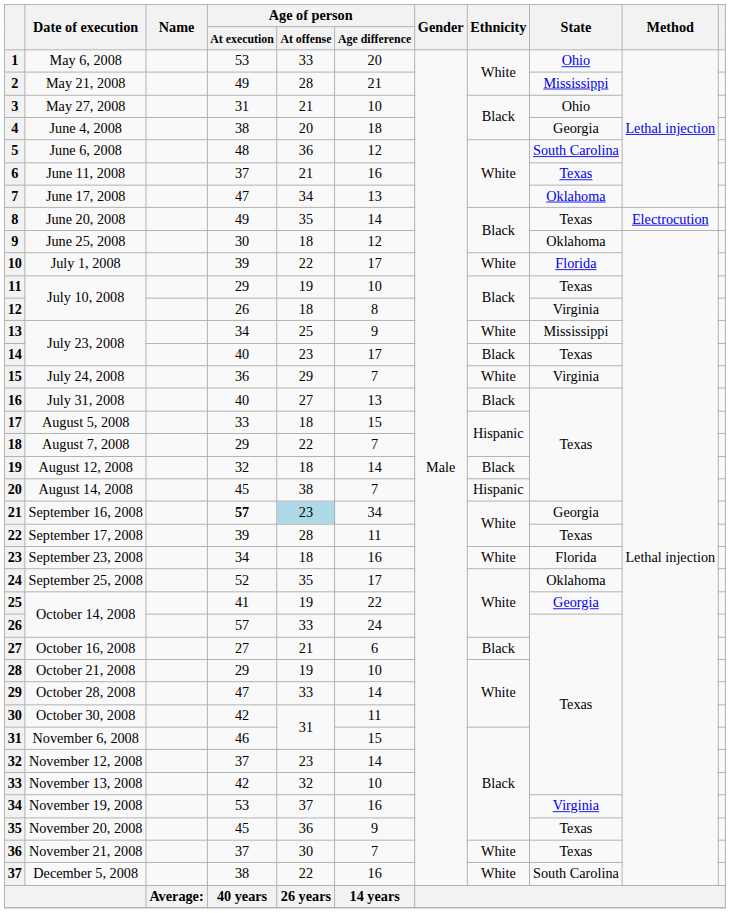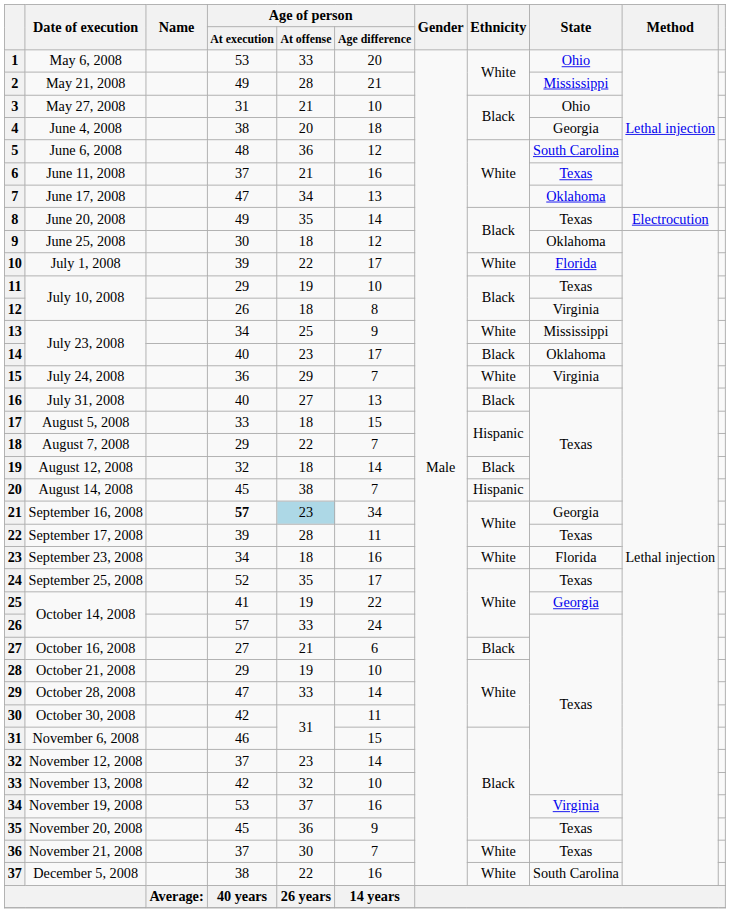 <table class="wikitable sortable" style="text-align:center;">
 <tr>
 <th scope="col" rowspan="2"></th>
 <th scope="col" rowspan="2" data-sort-type="date">Date of execution</th>
 <th scope="col" rowspan="2">Name</th>
 <th scope="col" colspan="3">Age of person</th>
 <th scope="col" rowspan="2">Gender</th>
 <th scope="col" rowspan="2">Ethnicity</th>
 <th scope="col" rowspan="2">State</th>
 <th scope="col" rowspan="2">Method</th>
 <th scope="col" rowspan="2"></th>
 </tr>
 <tr>
 <th scope="col"><small>At execution</small></th>
 <th scope="col"><small>At offense</small></th>
 <th scope="col"><small>Age difference</small></th>
 </tr>
 <tr>
 <th scope="row">1</th>
 <td>May 6, 2008</td>
 <td></td>
 <td>53 </td>
 <td>33</td>
 <td>20</td>
 <td rowspan="37">Male</td>
 <td rowspan="2">White</td>
 <td><a href='#'>Ohio</a></td>
 <td rowspan="7"><a href='#'>Lethal injection</a></td>
 <td></td>
 </tr>
 <tr>
 <th scope="row">2</th>
 <td>May 21, 2008</td>
 <td></td>
 <td>49 </td>
 <td>28</td>
 <td>21</td>
 <td><a href='#'>Mississippi</a></td>
 <td></td>
 </tr>
 <tr>
 <th scope="row">3</th>
 <td>May 27, 2008</td>
 <td></td>
 <td>31 </td>
 <td>21</td>
 <td>10</td>
 <td rowspan="2">Black</td>
 <td>Ohio</td>
 <td></td>
 </tr>
 <tr>
 <th scope="row">4</th>
 <td>June 4, 2008</td>
 <td></td>
 <td>38 </td>
 <td>20</td>
 <td>18</td>
 <td>Georgia</td>
 <td></td>
 </tr>
 <tr>
 <th scope="row">5</th>
 <td>June 6, 2008</td>
 <td></td>
 <td>48 </td>
 <td>36</td>
 <td>12</td>
 <td rowspan="3">White</td>
 <td><a href='#'>South Carolina</a></td>
 <td></td>
 </tr>
 <tr>
 <th scope="row">6</th>
 <td>June 11, 2008</td>
 <td></td>
 <td>37 </td>
 <td>21</td>
 <td>16</td>
 <td><a href='#'>Texas</a></td>
 <td></td>
 </tr>
 <tr>
 <th scope="row">7</th>
 <td>June 17, 2008</td>
 <td></td>
 <td>47 </td>
 <td>34</td>
 <td>13</td>
 <td><a href='#'>Oklahoma</a></td>
 <td></td>
 </tr>
 <tr>
 <th scope="row">8</th>
 <td>June 20, 2008</td>
 <td></td>
 <td>49 </td>
 <td>35</td>
 <td>14</td>
 <td rowspan="2">Black</td>
 <td>Texas</td>
 <td><a href='#'>Electrocution</a></td>
 <td></td>
 </tr>
 <tr>
 <th scope="row">9</th>
 <td>June 25, 2008</td>
 <td></td>
 <td>30 </td>
 <td>18</td>
 <td>12</td>
 <td>Oklahoma</td>
 <td rowspan="29">Lethal injection</td>
 <td></td>
 </tr>
 <tr>
 <th scope="row">10</th>
 <td>July 1, 2008</td>
 <td></td>
 <td>39 </td>
 <td>22</td>
 <td>17</td>
 <td>White</td>
 <td><a href='#'>Florida</a></td>
 <td></td>
 </tr>
 <tr>
 <th scope="row">11</th>
 <td rowspan="2">July 10, 2008</td>
 <td></td>
 <td>29 </td>
 <td>19</td>
 <td>10</td>
 <td rowspan="2">Black</td>
 <td>Texas</td>
 <td></td>
 </tr>
 <tr>
 <th scope="row">12</th>
 <td></td>
 <td>26 </td>
 <td>18</td>
 <td>8</td>
 <td>Virginia</td>
 <td></td>
 </tr>
 <tr>
 <th scope="row">13</th>
 <td rowspan="2">July 23, 2008</td>
 <td></td>
 <td>34 </td>
 <td>25</td>
 <td>9</td>
 <td>White</td>
 <td>Mississippi</td>
 <td></td>
 </tr>
 <tr>
 <th scope="row">14</th>
 <td></td>
 <td>40 </td>
 <td>23</td>
 <td>17</td>
 <td>Black</td>
-<td>Texas</td>
+<td>Oklahoma</td>
 <td></td>
 </tr>
 <tr>
 <th scope="row">15</th>
 <td>July 24, 2008</td>
 <td></td>
 <td>36 </td>
 <td>29</td>
 <td>7</td>
 <td>White</td>
 <td>Virginia</td>
 <td></td>
 </tr>
 <tr>
 <th scope="row">16</th>
 <td>July 31, 2008</td>
 <td></td>
 <td>40 </td>
 <td>27</td>
 <td>13</td>
 <td>Black</td>
 <td rowspan="5">Texas</td>
 <td></td>
 </tr>
 <tr>
 <th scope="row">17</th>
 <td>August 5, 2008</td>
 <td></td>
 <td>33 </td>
 <td>18</td>
 <td>15</td>
 <td rowspan="2">Hispanic</td>
 <td></td>
 </tr>
 <tr>
 <th scope="row">18</th>
 <td>August 7, 2008</td>
 <td></td>
 <td>29 </td>
 <td>22</td>
 <td>7</td>
 <td></td>
 </tr>
 <tr>
 <th scope="row">19</th>
 <td>August 12, 2008</td>
 <td></td>
 <td>32 </td>
 <td>18</td>
 <td>14</td>
 <td>Black</td>
 <td></td>
 </tr>
 <tr>
 <th scope="row">20</th>
 <td>August 14, 2008</td>
 <td></td>
 <td>45 </td>
 <td>38</td>
 <td>7</td>
 <td>Hispanic</td>
 <td></td>
 </tr>
 <tr>
 <th scope="row">21</th>
 <td>September 16, 2008</td>
 <td></td>
 <td><strong>57 </strong></td>
 <td style="background: lightblue;">23</td>
 <td>34</td>
 <td rowspan="2">White</td>
 <td>Georgia</td>
 <td></td>
 </tr>
 <tr>
 <th scope="row">22</th>
 <td>September 17, 2008</td>
 <td></td>
 <td>39 </td>
 <td>28</td>
 <td>11</td>
 <td>Texas</td>
 <td></td>
 </tr>
 <tr>
 <th scope="row">23</th>
 <td>September 23, 2008</td>
 <td></td>
 <td>34 </td>
 <td>18</td>
 <td>16</td>
 <td>White</td>
 <td>Florida</td>
 <td></td>
 </tr>
 <tr>
 <th scope="row">24</th>
 <td>September 25, 2008</td>
 <td></td>
 <td>52 </td>
 <td>35</td>
 <td>17</td>
 <td rowspan="3">White</td>
-<td>Oklahoma</td>
+<td>Texas</td>
 <td></td>
 </tr>
 <tr>
 <th scope="row">25</th>
 <td rowspan="2">October 14, 2008</td>
 <td></td>
 <td>41 </td>
 <td>19</td>
 <td>22</td>
 <td><a href='#'>Georgia</a></td>
 <td></td>
 </tr>
 <tr>
 <th scope="row">26</th>
 <td></td>
 <td>57 </td>
 <td>33</td>
 <td>24</td>
 <td rowspan="8">Texas</td>
 <td></td>
 </tr>
 <tr>
 <th scope="row">27</th>
 <td>October 16, 2008</td>
 <td></td>
 <td>27 </td>
 <td>21</td>
 <td>6</td>
 <td>Black</td>
 <td></td>
 </tr>
 <tr>
 <th scope="row">28</th>
 <td>October 21, 2008</td>
 <td></td>
 <td>29 </td>
 <td>19</td>
 <td>10</td>
 <td rowspan="3">White</td>
 <td></td>
 </tr>
 <tr>
 <th scope="row">29</th>
 <td>October 28, 2008</td>
 <td></td>
 <td>47 </td>
 <td>33</td>
 <td>14</td>
 <td></td>
 </tr>
 <tr>
 <th scope="row">30</th>
 <td>October 30, 2008</td>
 <td></td>
 <td>42 </td>
 <td rowspan="2">31</td>
 <td>11</td>
 <td></td>
 </tr>
 <tr>
 <th scope="row">31</th>
 <td>November 6, 2008</td>
 <td></td>
 <td>46 </td>
 <td>15</td>
 <td rowspan="5">Black</td>
 <td></td>
 </tr>
 <tr>
 <th scope="row">32</th>
 <td>November 12, 2008</td>
 <td></td>
 <td>37 </td>
 <td>23</td>
 <td>14</td>
 <td></td>
 </tr>
 <tr>
 <th scope="row">33</th>
 <td>November 13, 2008</td>
 <td></td>
 <td>42 </td>
 <td>32</td>
 <td>10</td>
 <td></td>
 </tr>
 <tr>
 <th scope="row">34</th>
 <td>November 19, 2008</td>
 <td></td>
 <td>53 </td>
 <td>37</td>
 <td>16</td>
 <td><a href='#'>Virginia</a></td>
 <td></td>
 </tr>
 <tr>
 <th scope="row">35</th>
 <td>November 20, 2008</td>
 <td></td>
 <td>45 </td>
 <td>36</td>
 <td>9</td>
 <td>Texas</td>
 <td></td>
 </tr>
 <tr>
 <th scope="row">36</th>
 <td>November 21, 2008</td>
 <td></td>
 <td>37 </td>
 <td>30</td>
 <td>7</td>
 <td>White</td>
 <td>Texas</td>
 <td></td>
 </tr>
 <tr>
 <th scope="row">37</th>
 <td>December 5, 2008</td>
 <td></td>
 <td>38 </td>
 <td>22</td>
 <td>16</td>
 <td>White</td>
 <td>South Carolina</td>
 <td></td>
 </tr>
 <tr class="sortbottom">
 <th colspan="2"></th>
 <th>Average:</th>
 <th>40 years</th>
 <th>26 years</th>
 <th>14 years</th>
 <th colspan="5"></th>
 </tr>
 <tr>
 </tr>
 </table>
